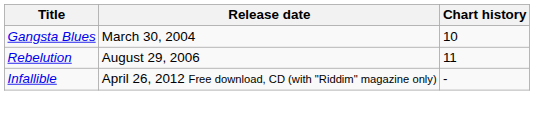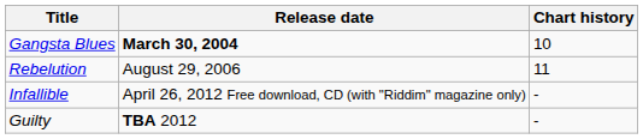 <table class="wikitable">
 <tr>
 <th>Title</th>
 <th>Release date</th>
 <th>Chart history</th>
 </tr>
 <tr>
 <td><em><a href='#'>Gangsta Blues</a></em></td>
-<td>March 30, 2004</td>
+<td><strong>March 30, 2004</strong></td>
 <td>10</td>
 </tr>
 <tr>
 <td><em><a href='#'>Rebelution</a></em></td>
 <td>August 29, 2006</td>
 <td>11</td>
 </tr>
 <tr>
 <td><em><a href='#'>Infallible</a></em></td>
 <td>April 26, 2012 <small>Free download, CD (with "Riddim" magazine only)</small></td>
 <td>-</td>
 </tr>
+<tr>
+<td><em>Guilty</em></td>
+<td><strong>TBA</strong> 2012</td>
+<td>-</td>
+</tr>
 </table>
